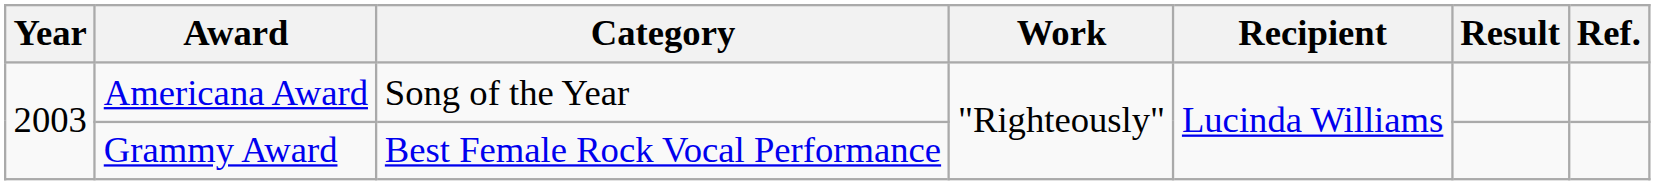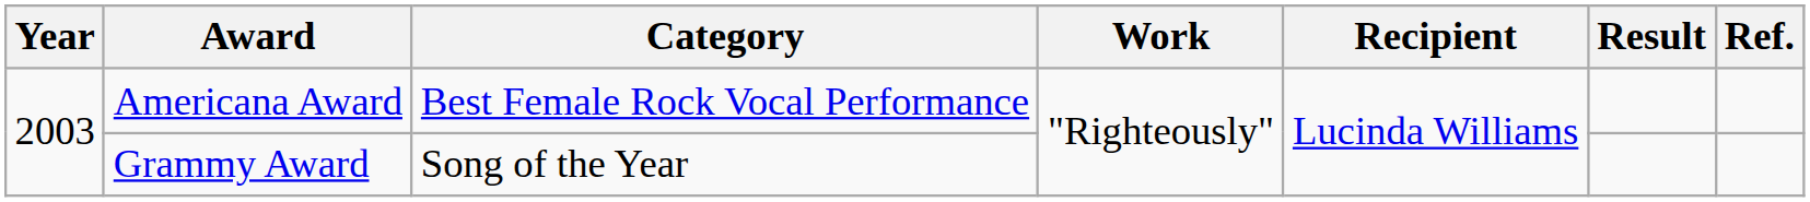 <table class="wikitable">
 <tr>
 <th>Year</th>
 <th>Award</th>
 <th>Category</th>
 <th>Work</th>
 <th>Recipient</th>
 <th>Result</th>
 <th>Ref.</th>
 </tr>
 <tr>
 <td align="left" rowspan="2">2003</td>
 <td align="left"><a href='#'>Americana Award</a></td>
-<td>Song of the Year</td>
+<td><a href='#'>Best Female Rock Vocal Performance</a></td>
 <td align="left" rowspan="2">"Righteously"</td>
 <td align="left" rowspan="2"><a href='#'>Lucinda Williams</a></td>
 <td></td>
 <td align="center"></td>
 </tr>
 <tr>
 <td align="left"><a href='#'>Grammy Award</a></td>
-<td><a href='#'>Best Female Rock Vocal Performance</a></td>
+<td>Song of the Year</td>
 <td></td>
 <td align="center"></td>
 </tr>
 </table>
